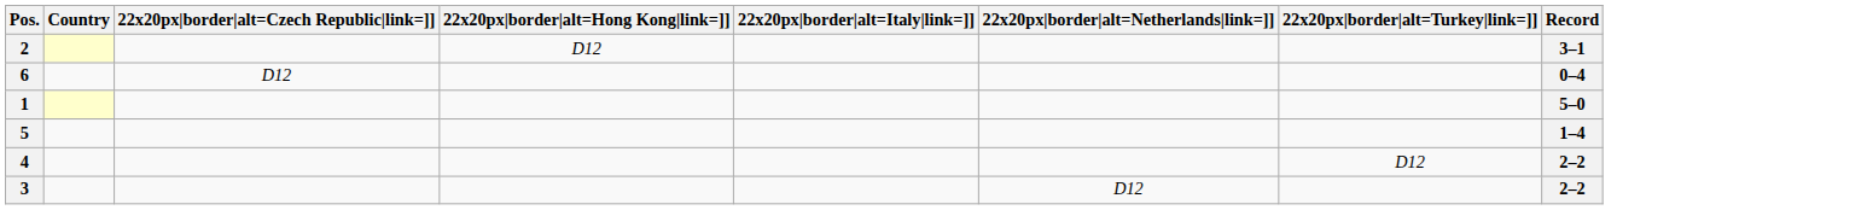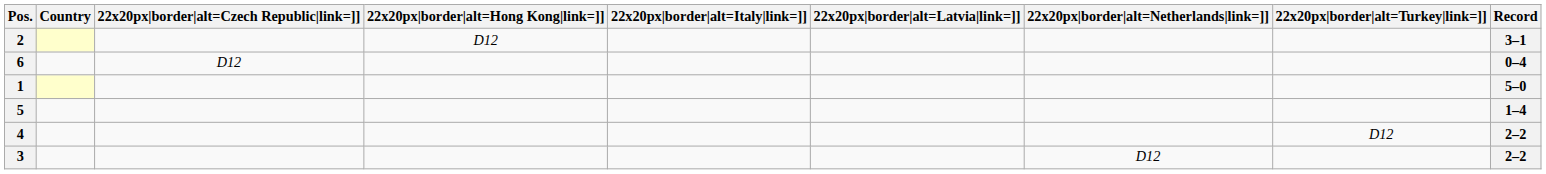 <table class="wikitable sortable nowrap" style="text-align:center; font-size:0.9em;">
 <tr>
 <th>Pos.</th>
 <th>Country</th>
 <th [[Image:>22x20px|border|alt=Czech Republic|link=]]</th>
 <th [[Image:>22x20px|border|alt=Hong Kong|link=]]</th>
 <th [[Image:>22x20px|border|alt=Italy|link=]]</th>
+<th [[Image:>22x20px|border|alt=Latvia|link=]]</th>
 <th [[Image:>22x20px|border|alt=Netherlands|link=]]</th>
 <th [[Image:>22x20px|border|alt=Turkey|link=]]</th>
 <th>Record</th>
 </tr>
 <tr>
 <th>2</th>
 <td style="text-align:left; background:#ffffcc;"></td>
 <td> </td>
 <td><em>D12</em> </td>
+<td> </td>
 <td> </td>
 <td> </td>
 <td> </td>
 <th>3–1</th>
 </tr>
 <tr>
 <th>6</th>
 <td style="text-align:left;"></td>
 <td><em>D12</em> </td>
 <td> </td>
 <td> </td>
 <td> </td>
 <td> </td>
+<td> </td>
 <th>0–4</th>
 </tr>
 <tr>
 <th>1</th>
 <td style="text-align:left; background:#ffffcc;"></td>
+<td> </td>
 <td> </td>
 <td> </td>
 <td> </td>
 <td> </td>
 <td> </td>
 <th>5–0</th>
 </tr>
 <tr>
 <th>5</th>
 <td style="text-align:left;"></td>
 <td> </td>
 <td> </td>
 <td> </td>
 <td> </td>
 <td> </td>
+<td> </td>
 <th>1–4</th>
 </tr>
 <tr>
 <th>4</th>
 <td style="text-align:left;"></td>
+<td> </td>
 <td> </td>
 <td> </td>
 <td> </td>
 <td> </td>
 <td><em>D12</em> </td>
 <th>2–2</th>
 </tr>
 <tr>
 <th>3</th>
 <td style="text-align:left;"></td>
 <td> </td>
 <td> </td>
 <td> </td>
+<td> </td>
 <td><em>D12</em> </td>
 <td> </td>
 <th>2–2</th>
 </tr>
 </table>
